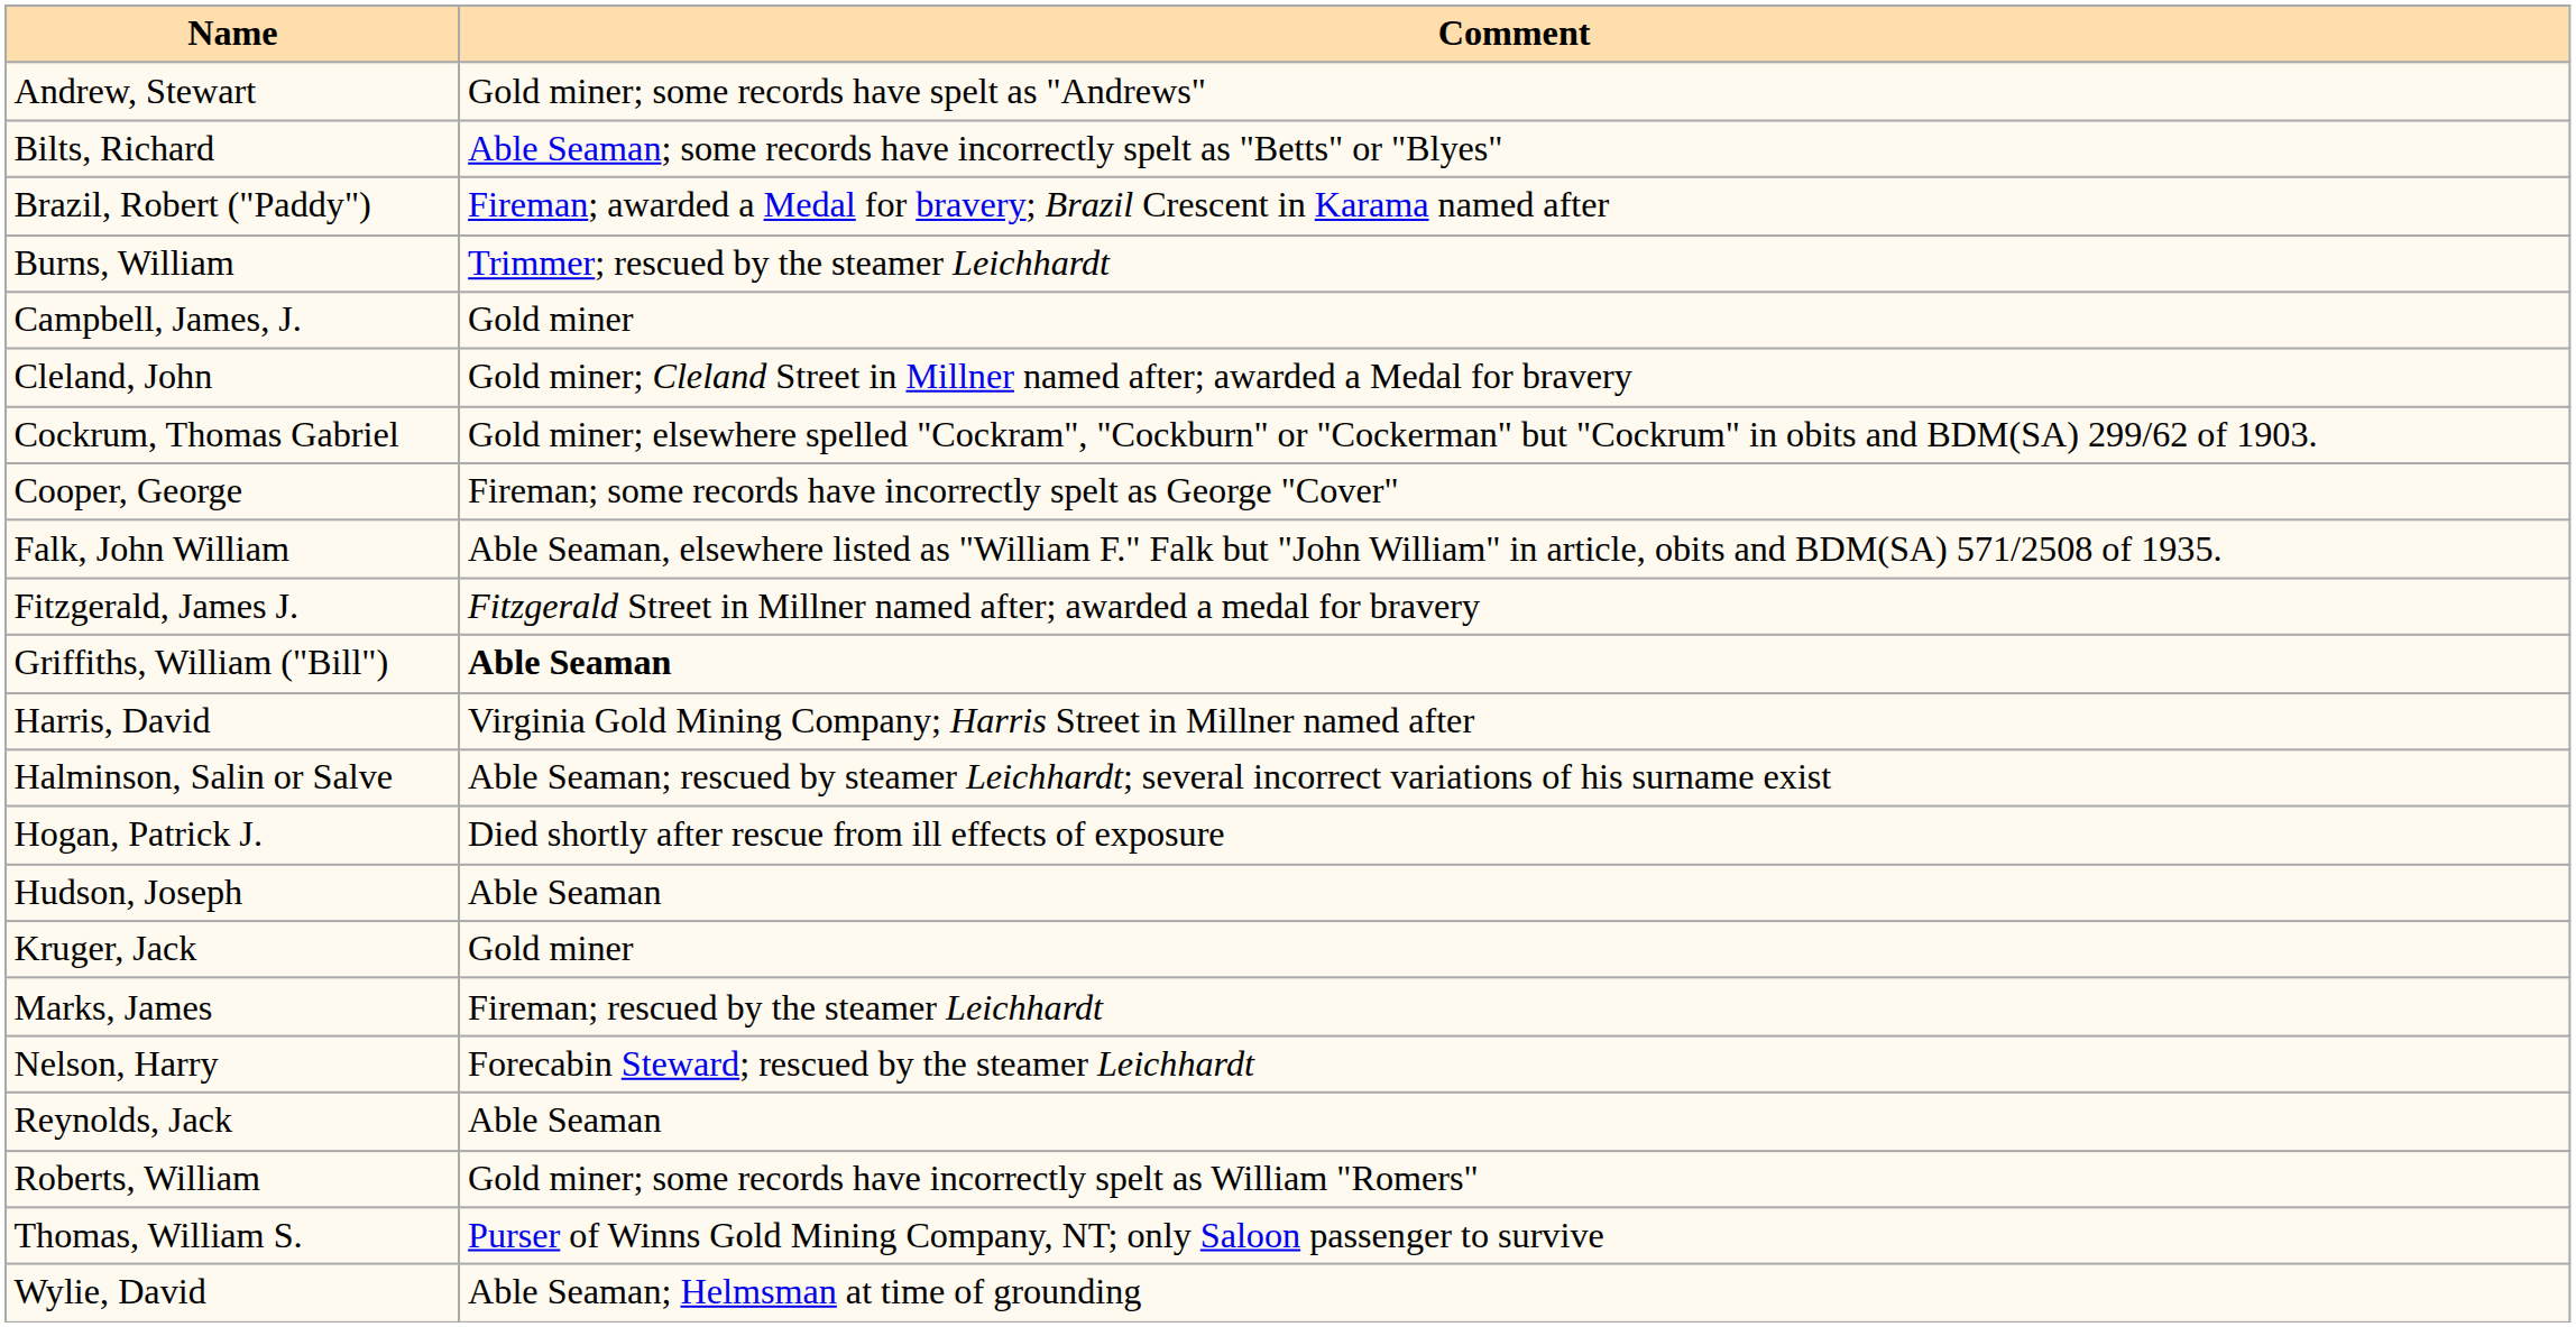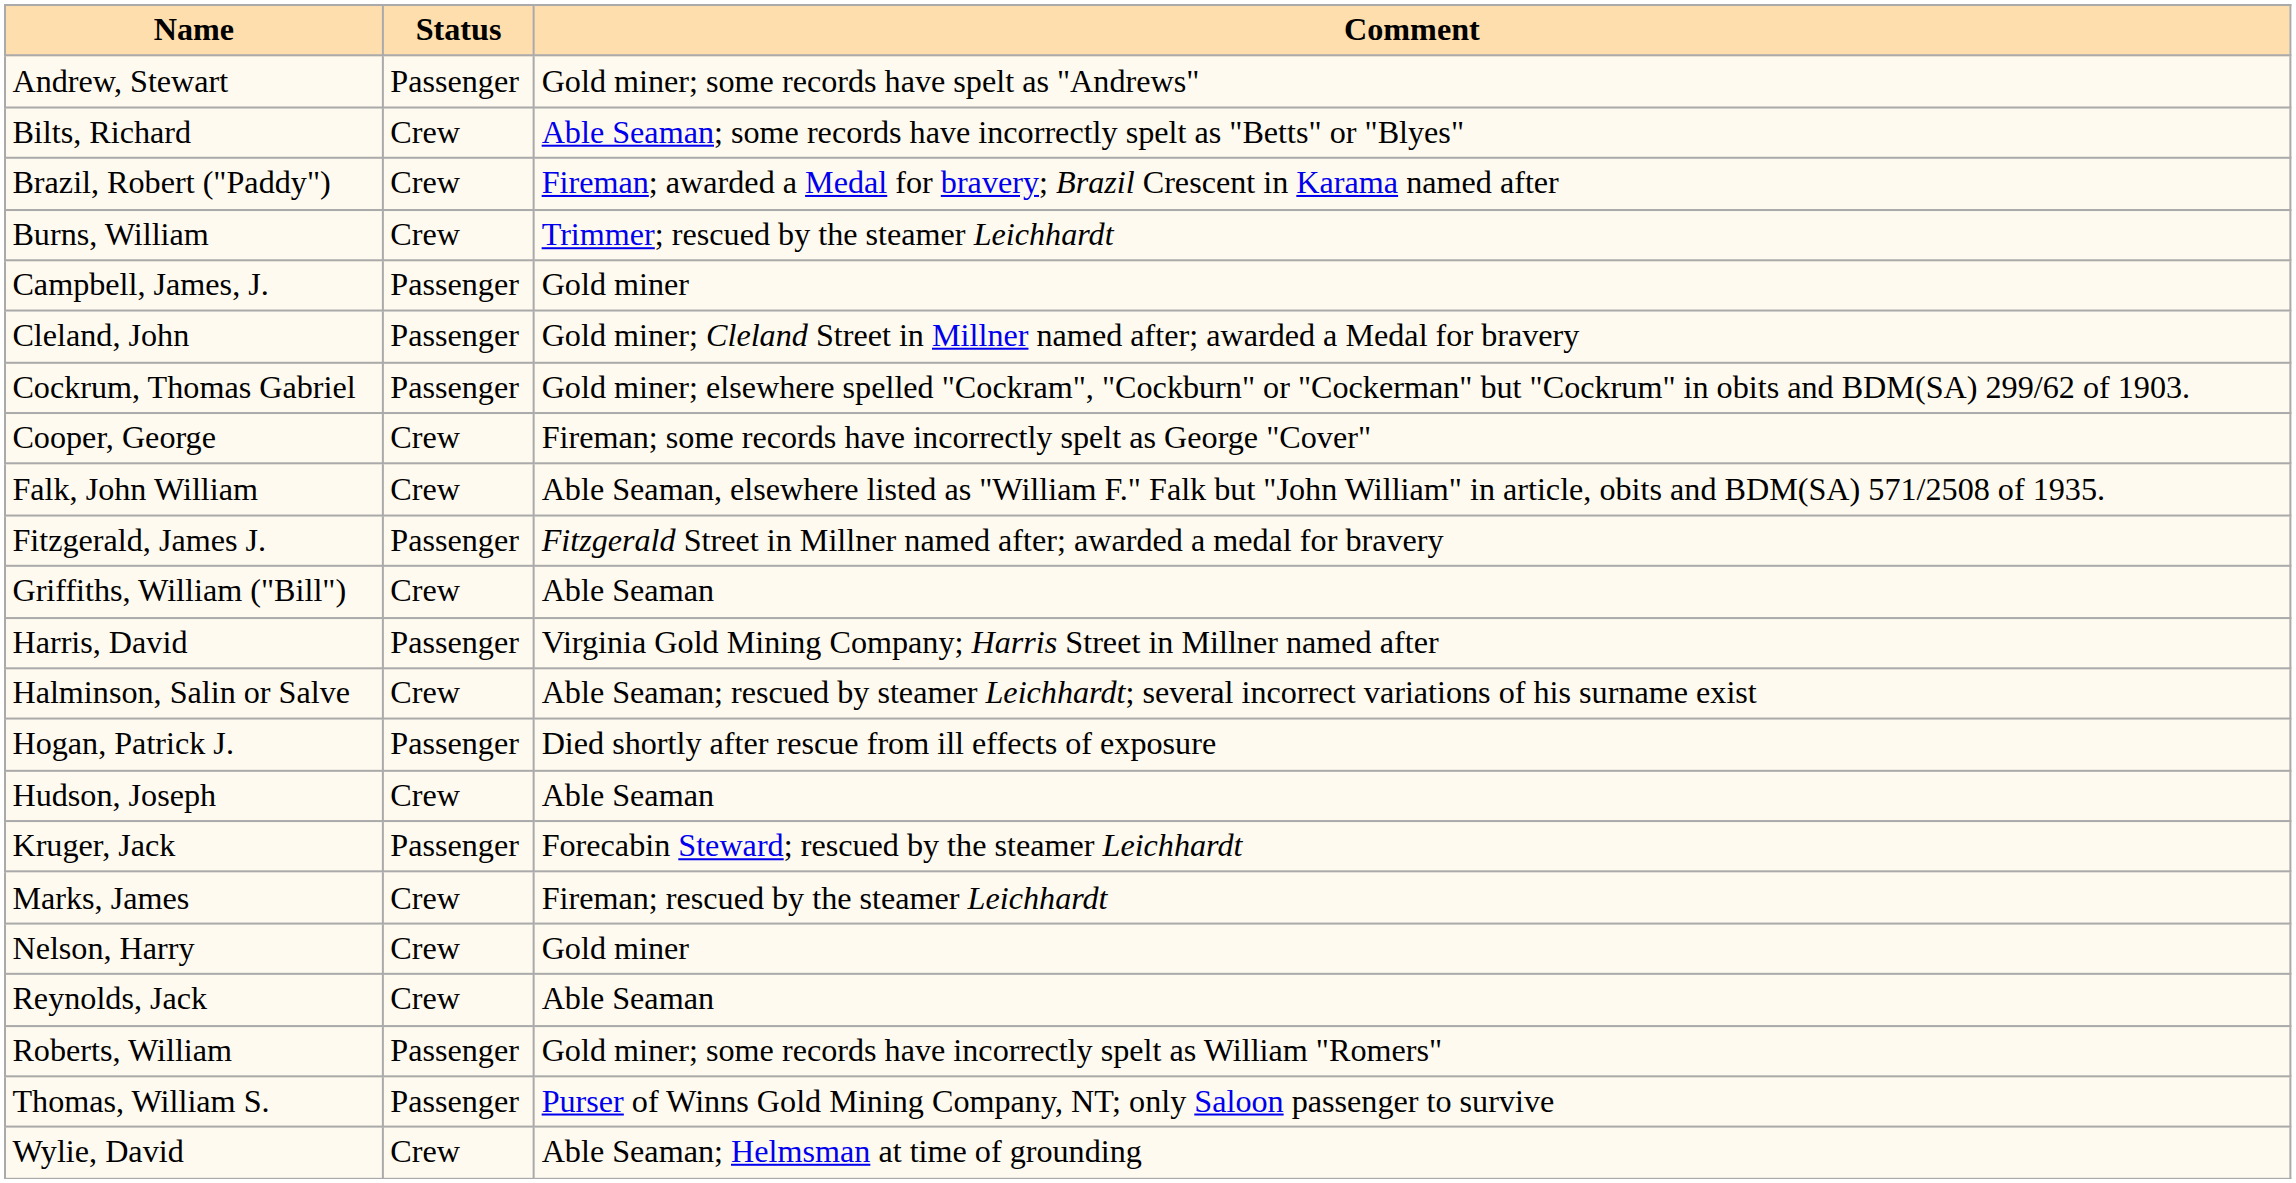 <table class="wikitable collapsible collapsed" width=90% style="background: #fffaef; border: 1px dotted gray;">
 <tr>
 <th style="background:#ffdead;">Name</th>
+<th style="background:#ffdead;">Status</th>
 <th style="background:#ffdead;">Comment</th>
 </tr>
 <tr>
 <td>Andrew, Stewart</td>
+<td>Passenger</td>
 <td>Gold miner; some records have spelt as "Andrews"</td>
 </tr>
 <tr>
 <td>Bilts, Richard</td>
+<td>Crew</td>
 <td><a href='#'>Able Seaman</a>; some records have incorrectly spelt as "Betts" or "Blyes"</td>
 </tr>
 <tr>
 <td>Brazil, Robert ("Paddy")</td>
+<td>Crew</td>
 <td><a href='#'>Fireman</a>; awarded a <a href='#'>Medal</a> for <a href='#'>bravery</a>; <em>Brazil</em> Crescent in <a href='#'>Karama</a> named after</td>
 </tr>
 <tr>
 <td>Burns, William</td>
+<td>Crew</td>
 <td><a href='#'>Trimmer</a>; rescued by the steamer <em>Leichhardt</em></td>
 </tr>
 <tr>
 <td>Campbell, James, J.</td>
+<td>Passenger</td>
 <td>Gold miner</td>
 </tr>
 <tr>
 <td>Cleland, John</td>
+<td>Passenger</td>
 <td>Gold miner; <em>Cleland</em> Street in <a href='#'>Millner</a> named after; awarded a Medal for bravery</td>
 </tr>
 <tr>
 <td>Cockrum, Thomas Gabriel</td>
+<td>Passenger</td>
 <td>Gold miner; elsewhere spelled "Cockram", "Cockburn" or "Cockerman" but "Cockrum" in obits and BDM(SA) 299/62 of 1903.</td>
 </tr>
 <tr>
 <td>Cooper, George</td>
+<td>Crew</td>
 <td>Fireman; some records have incorrectly spelt as George "Cover"</td>
 </tr>
 <tr>
 <td>Falk, John William</td>
+<td>Crew</td>
 <td>Able Seaman, elsewhere listed as "William F." Falk but "John William" in article, obits and BDM(SA) 571/2508 of 1935.</td>
 </tr>
 <tr>
 <td>Fitzgerald, James J.</td>
+<td>Passenger</td>
 <td><em>Fitzgerald</em> Street in Millner named after; awarded a medal for bravery</td>
 </tr>
 <tr>
 <td>Griffiths, William ("Bill")</td>
-<td><strong>Able Seaman</strong></td>
+<td>Crew</td>
+<td>Able Seaman</td>
 </tr>
 <tr>
 <td>Harris, David</td>
+<td>Passenger</td>
 <td>Virginia Gold Mining Company; <em>Harris</em> Street in Millner named after</td>
 </tr>
 <tr>
 <td>Halminson, Salin or Salve</td>
+<td>Crew</td>
 <td>Able Seaman; rescued by steamer <em>Leichhardt</em>; several incorrect variations of his surname exist</td>
 </tr>
 <tr>
 <td>Hogan, Patrick J.</td>
+<td>Passenger</td>
 <td>Died shortly after rescue from ill effects of exposure</td>
 </tr>
 <tr>
 <td>Hudson, Joseph</td>
+<td>Crew</td>
 <td>Able Seaman</td>
 </tr>
 <tr>
 <td>Kruger, Jack</td>
-<td>Gold miner</td>
+<td>Passenger</td>
+<td>Forecabin <a href='#'>Steward</a>; rescued by the steamer <em>Leichhardt</em></td>
 </tr>
 <tr>
 <td>Marks, James</td>
+<td>Crew</td>
 <td>Fireman; rescued by the steamer <em>Leichhardt</em></td>
 </tr>
 <tr>
 <td>Nelson, Harry</td>
-<td>Forecabin <a href='#'>Steward</a>; rescued by the steamer <em>Leichhardt</em></td>
+<td>Crew</td>
+<td>Gold miner</td>
 </tr>
 <tr>
 <td>Reynolds, Jack</td>
+<td>Crew</td>
 <td>Able Seaman</td>
 </tr>
 <tr>
 <td>Roberts, William</td>
+<td>Passenger</td>
 <td>Gold miner; some records have incorrectly spelt as William "Romers"</td>
 </tr>
 <tr>
 <td>Thomas, William S.</td>
+<td>Passenger</td>
 <td><a href='#'>Purser</a> of Winns Gold Mining Company, NT; only <a href='#'>Saloon</a> passenger to survive</td>
 </tr>
 <tr>
 <td>Wylie, David</td>
+<td>Crew</td>
 <td>Able Seaman; <a href='#'>Helmsman</a> at time of grounding</td>
 </tr>
 </table>
